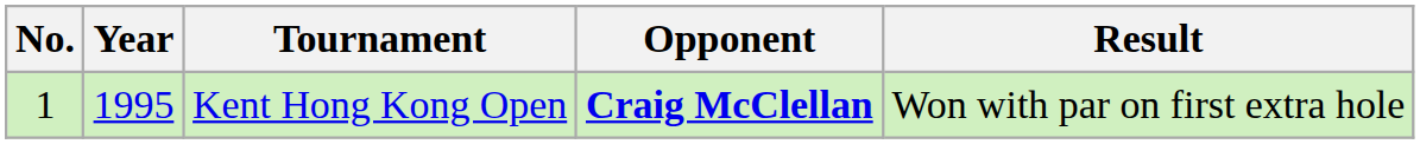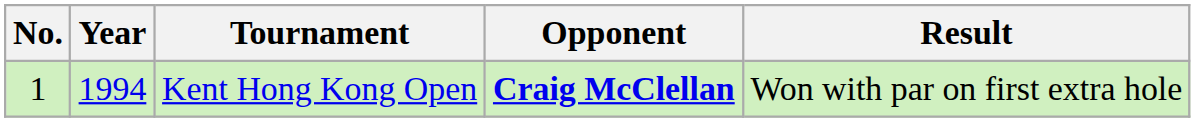 <table class="wikitable" style="font-size:95%;">
 <tr>
 <th>No.</th>
 <th>Year</th>
 <th>Tournament</th>
 <th>Opponent</th>
 <th>Result</th>
 </tr>
 <tr style="background:#D0F0C0;">
 <td align=center>1</td>
-<td><a href='#'>1995</a></td>
+<td><a href='#'>1994</a></td>
 <td><a href='#'>Kent Hong Kong Open</a></td>
 <td><strong> <a href='#'>Craig McClellan</a></strong></td>
 <td>Won with par on first extra hole</td>
 </tr>
 </table>
